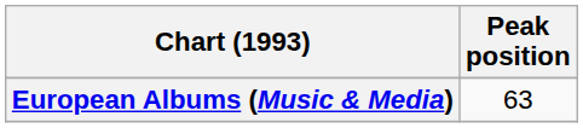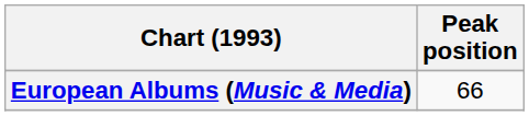 <table class="wikitable sortable plainrowheaders" style="text-align:center">
 <tr>
 <th scope="col">Chart (1993)</th>
 <th scope="col">Peak<br>position</th>
 </tr>
 <tr>
 </tr>
 <tr>
 </tr>
 <tr>
 </tr>
 <tr>
 <th scope="row"><a href='#'>European Albums</a> (<em><a href='#'>Music & Media</a></em>)</th>
-<td>63</td>
+<td>66</td>
 </tr>
 <tr>
 </tr>
 <tr>
 </tr>
 <tr>
 </tr>
 <tr>
 </tr>
 <tr>
 </tr>
 <tr>
 </tr>
 </table>
